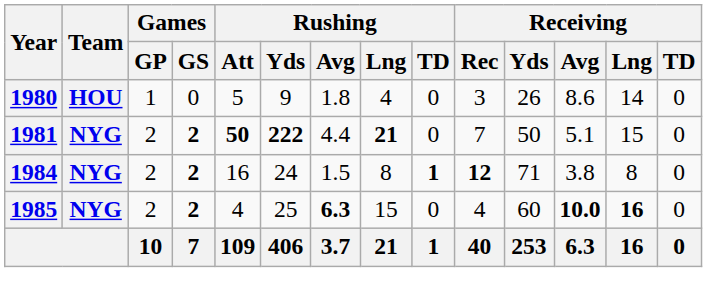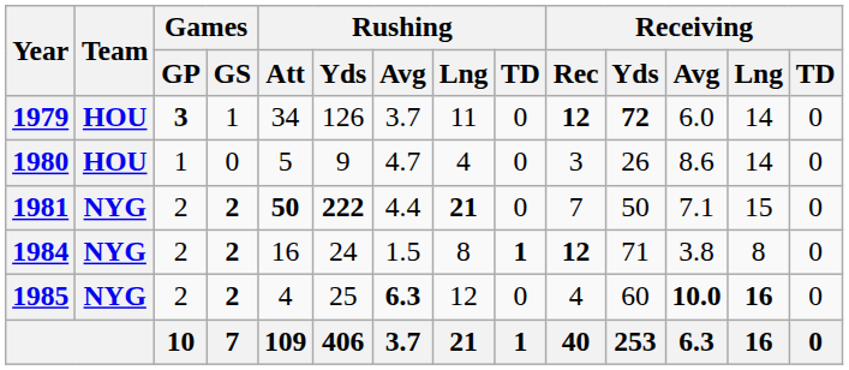 <table class="wikitable" style="text-align:center;">
 <tr>
 <th rowspan="2">Year</th>
 <th rowspan="2">Team</th>
 <th colspan="2">Games</th>
 <th colspan="5">Rushing</th>
 <th colspan="5">Receiving</th>
 </tr>
 <tr>
 <th>GP</th>
 <th>GS</th>
 <th>Att</th>
 <th>Yds</th>
 <th>Avg</th>
 <th>Lng</th>
 <th>TD</th>
 <th>Rec</th>
 <th>Yds</th>
 <th>Avg</th>
 <th>Lng</th>
 <th>TD</th>
 </tr>
 <tr>
+<th><a href='#'>1979</a></th>
+<th><a href='#'>HOU</a></th>
+<td><strong>3</strong></td>
+<td>1</td>
+<td>34</td>
+<td>126</td>
+<td>3.7</td>
+<td>11</td>
+<td>0</td>
+<td><strong>12</strong></td>
+<td><strong>72</strong></td>
+<td>6.0</td>
+<td>14</td>
+<td>0</td>
+</tr>
+<tr>
 <th><a href='#'>1980</a></th>
 <th><a href='#'>HOU</a></th>
 <td>1</td>
 <td>0</td>
 <td>5</td>
 <td>9</td>
-<td>1.8</td>
+<td>4.7</td>
 <td>4</td>
 <td>0</td>
 <td>3</td>
 <td>26</td>
 <td>8.6</td>
 <td>14</td>
 <td>0</td>
 </tr>
 <tr>
 <th><a href='#'>1981</a></th>
 <th><a href='#'>NYG</a></th>
 <td>2</td>
 <td><strong>2</strong></td>
 <td><strong>50</strong></td>
 <td><strong>222</strong></td>
 <td>4.4</td>
 <td><strong>21</strong></td>
 <td>0</td>
 <td>7</td>
 <td>50</td>
-<td>5.1</td>
+<td>7.1</td>
 <td>15</td>
 <td>0</td>
 </tr>
 <tr>
 <th><a href='#'>1984</a></th>
 <th><a href='#'>NYG</a></th>
 <td>2</td>
 <td><strong>2</strong></td>
 <td>16</td>
 <td>24</td>
 <td>1.5</td>
 <td>8</td>
 <td><strong>1</strong></td>
 <td><strong>12</strong></td>
 <td>71</td>
 <td>3.8</td>
 <td>8</td>
 <td>0</td>
 </tr>
 <tr>
 <th><a href='#'>1985</a></th>
 <th><a href='#'>NYG</a></th>
 <td>2</td>
 <td><strong>2</strong></td>
 <td>4</td>
 <td>25</td>
 <td><strong>6.3</strong></td>
-<td>15</td>
+<td>12</td>
 <td>0</td>
 <td>4</td>
 <td>60</td>
 <td><strong>10.0</strong></td>
 <td><strong>16</strong></td>
 <td>0</td>
 </tr>
 <tr>
 <th colspan="2"></th>
 <th>10</th>
 <th>7</th>
 <th>109</th>
 <th>406</th>
 <th>3.7</th>
 <th>21</th>
 <th>1</th>
 <th>40</th>
 <th>253</th>
 <th>6.3</th>
 <th>16</th>
 <th>0</th>
 </tr>
 </table>
